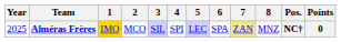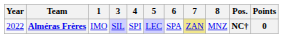 <table class="wikitable" border="1" style="text-align:center; font-size:90%;">
 <tr>
 <th>Year</th>
 <th>Team</th>
 <th>1</th>
-<th>2</th>
 <th>3</th>
 <th>4</th>
 <th>5</th>
 <th>6</th>
 <th>7</th>
 <th>8</th>
 <th>Pos.</th>
 <th>Points</th>
 </tr>
 <tr>
-<td><a href='#'>2025</a></td>
+<td><a href='#'>2022</a></td>
 <th><a href='#'>Alméras Frères</a></th>
-<td style="background: gold;"><a href='#'>IMO</a></td>
-<td><a href='#'>MCO</a></td>
+<td><a href='#'>IMO</a></td>
 <td style=background:#CFCFFF><a href='#'>SIL</a><br></td>
 <td><a href='#'>SPI</a></td>
 <td style=background:#CFCFFF><a href='#'>LEC</a><br></td>
 <td><a href='#'>SPA</a></td>
 <td style="background: khaki;"><a href='#'>ZAN</a></td>
 <td><a href='#'>MNZ</a></td>
 <th>NC†</th>
 <th>0</th>
 </tr>
 </table>
